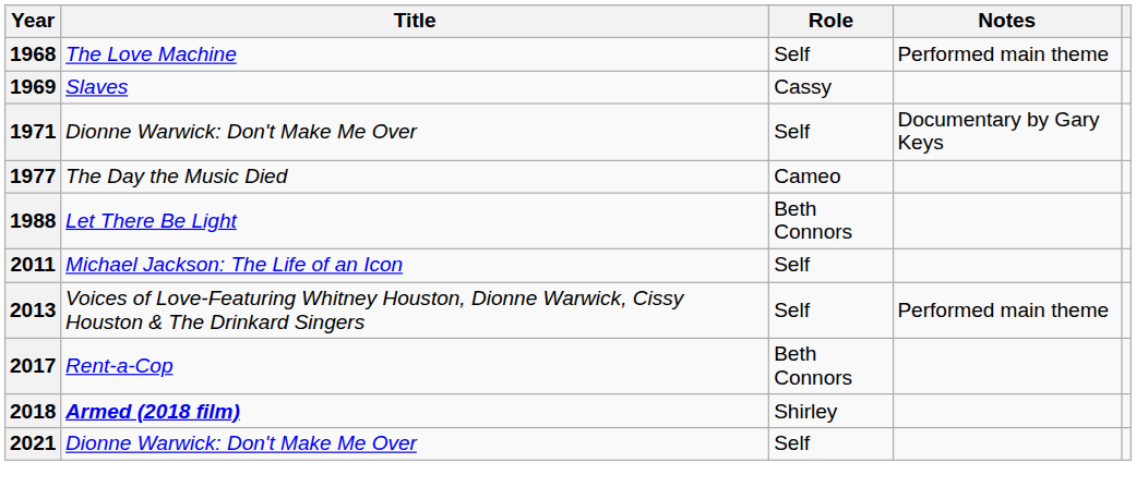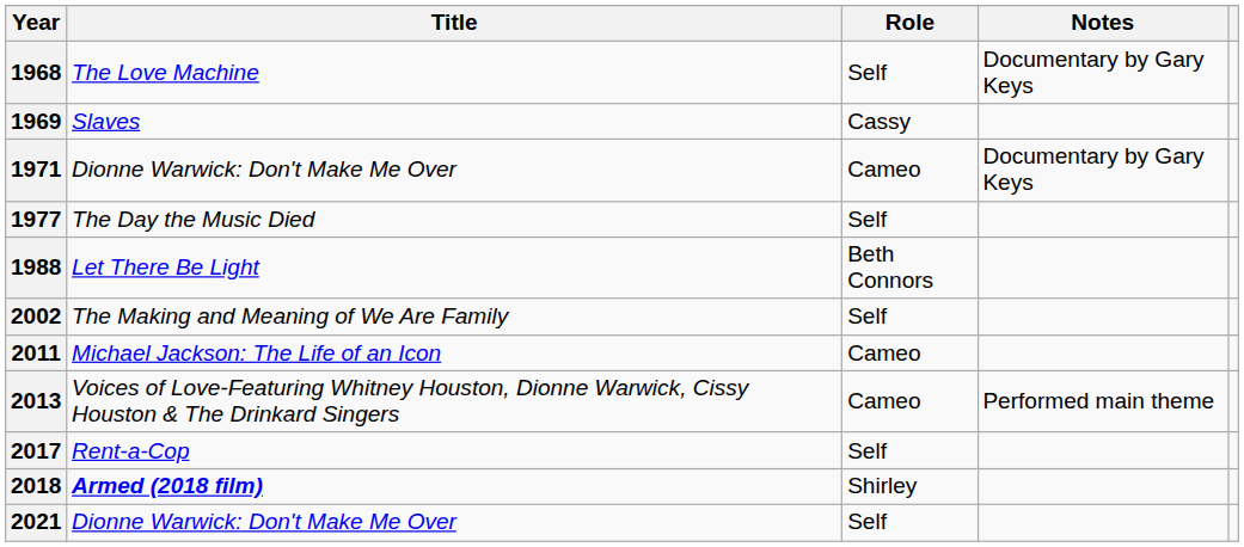 <table class="wikitable">
 <tr style="background:#ccc; text-align:center;">
 <th>Year</th>
 <th>Title</th>
 <th>Role</th>
 <th>Notes</th>
 <th></th>
 </tr>
 <tr>
 <th scope="row">1968</th>
 <td><em><a href='#'>The Love Machine</a></em></td>
 <td>Self</td>
-<td>Performed main theme</td>
+<td>Documentary by Gary Keys</td>
 <td style="text-align:center;"></td>
 </tr>
 <tr>
 <th scope="row">1969</th>
 <td><em><a href='#'>Slaves</a></em></td>
 <td>Cassy</td>
 <td></td>
 <td style="text-align:center;"></td>
 </tr>
 <tr>
 <th scope="row">1971</th>
 <td><em>Dionne Warwick: Don't Make Me Over</em></td>
-<td>Self</td>
+<td>Cameo</td>
 <td>Documentary by Gary Keys</td>
 <td style="text-align:center;"></td>
 </tr>
 <tr>
 <th scope="row">1977</th>
 <td><em>The Day the Music Died</em></td>
-<td>Cameo</td>
+<td>Self</td>
 <td></td>
 <td style="text-align:center;"></td>
 </tr>
 <tr>
 <th scope="row">1988</th>
 <td><em><a href='#'>Let There Be Light</a></em></td>
 <td>Beth Connors</td>
 <td></td>
 <td style="text-align:center;"></td>
 </tr>
 <tr>
+<th scope="row">2002</th>
+<td><em>The Making and Meaning of We Are Family</em></td>
+<td>Self</td>
+<td></td>
+<td style="text-align:center;"></td>
+</tr>
+<tr>
 <th scope="row">2011</th>
 <td><em><a href='#'>Michael Jackson: The Life of an Icon</a></em></td>
-<td>Self</td>
+<td>Cameo</td>
 <td></td>
 <td style="text-align:center;"></td>
 </tr>
 <tr>
 <th scope="row">2013</th>
 <td><em>Voices of Love-Featuring Whitney Houston, Dionne Warwick, Cissy Houston & The Drinkard Singers</em></td>
-<td>Self</td>
+<td>Cameo</td>
 <td>Performed main theme</td>
 <td style="text-align:center;"></td>
 </tr>
 <tr>
 <th scope="row">2017</th>
 <td><em><a href='#'>Rent-a-Cop</a></em></td>
-<td>Beth Connors</td>
+<td>Self</td>
 <td></td>
 <td></td>
 </tr>
 <tr>
 <th scope="row">2018</th>
 <td><strong><em><a href='#'>Armed (2018 film)</a></em></strong></td>
 <td>Shirley</td>
 <td></td>
 <td style="text-align:center;"></td>
 </tr>
 <tr>
 <th scope="row">2021</th>
 <td><em><a href='#'>Dionne Warwick: Don't Make Me Over</a></em></td>
 <td>Self</td>
 <td></td>
 <td style="text-align:center;"></td>
 </tr>
 </table>
